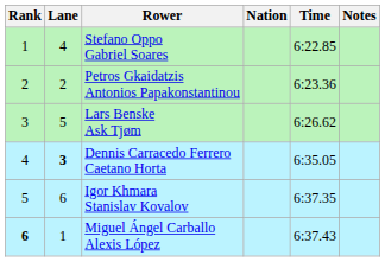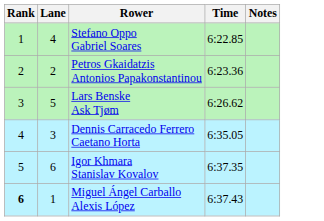 <table class="wikitable sortable" style="text-align:center">
 <tr>
 <th>Rank</th>
 <th>Lane</th>
 <th>Rower</th>
-<th>Nation</th>
 <th>Time</th>
 <th>Notes</th>
 </tr>
 <tr bgcolor=bbf3bb>
 <td>1</td>
 <td>4</td>
 <td align=left><a href='#'>Stefano Oppo</a><br><a href='#'>Gabriel Soares</a></td>
-<td align=left></td>
 <td>6:22.85</td>
 <td></td>
 </tr>
 <tr bgcolor=bbf3bb>
 <td>2</td>
 <td>2</td>
 <td align=left><a href='#'>Petros Gkaidatzis</a><br><a href='#'>Antonios Papakonstantinou</a></td>
-<td align=left></td>
 <td>6:23.36</td>
 <td></td>
 </tr>
 <tr bgcolor=bbf3bb>
 <td>3</td>
 <td>5</td>
 <td align=left><a href='#'>Lars Benske</a><br><a href='#'>Ask Tjøm</a></td>
-<td align=left></td>
 <td>6:26.62</td>
 <td></td>
 </tr>
 <tr bgcolor=bbf3ff>
 <td>4</td>
-<td><strong>3</strong></td>
+<td>3</td>
 <td align=left><a href='#'>Dennis Carracedo Ferrero</a><br><a href='#'>Caetano Horta</a></td>
-<td align=left></td>
 <td>6:35.05</td>
 <td></td>
 </tr>
 <tr bgcolor=bbf3ff>
 <td>5</td>
 <td>6</td>
 <td align=left><a href='#'>Igor Khmara</a><br><a href='#'>Stanislav Kovalov</a></td>
-<td align=left></td>
 <td>6:37.35</td>
 <td></td>
 </tr>
 <tr bgcolor=bbf3ff>
 <td><strong>6</strong></td>
 <td>1</td>
 <td align=left><a href='#'>Miguel Ángel Carballo</a><br><a href='#'>Alexis López</a></td>
-<td align=left></td>
 <td>6:37.43</td>
 <td></td>
 </tr>
 </table>
